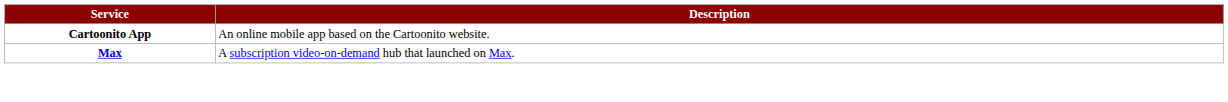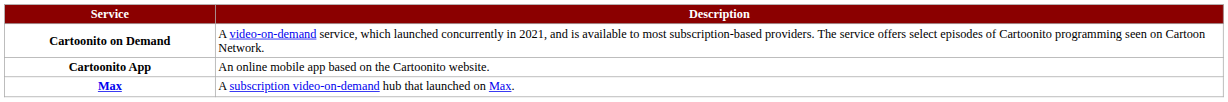 <table class="wikitable" style="width:100%; background:#fff;">
 <tr style="color:white;">
 <th style="background:darkRed;">Service</th>
 <th style="background:darkRed;">Description</th>
+</tr>
+<tr>
+<td style="text-align: center; width:200pt;"><strong>Cartoonito on Demand</strong></td>
+<td>A <a href='#'>video-on-demand</a> service, which launched concurrently in 2021, and is available to most subscription-based providers. The service offers select episodes of Cartoonito programming seen on Cartoon Network.</td>
 </tr>
 <tr>
 <td style="text-align: center; width:200pt;"><strong>Cartoonito App</strong></td>
 <td>An online mobile app based on the Cartoonito website.</td>
 </tr>
 <tr>
 <td style="text-align:center; width:200pt;"><strong><a href='#'>Max</a></strong></td>
 <td>A <a href='#'>subscription video-on-demand</a> hub that launched on <a href='#'>Max</a>.</td>
 </tr>
 </table>
